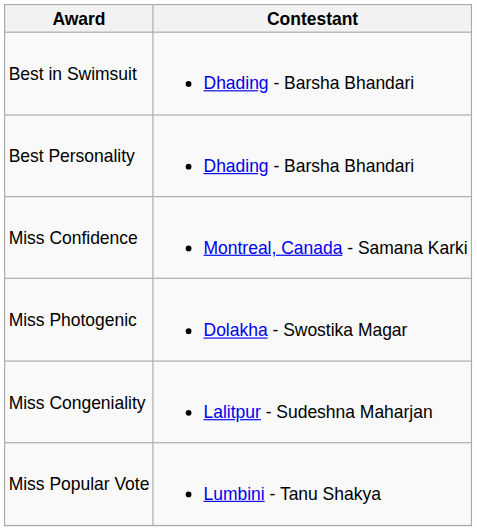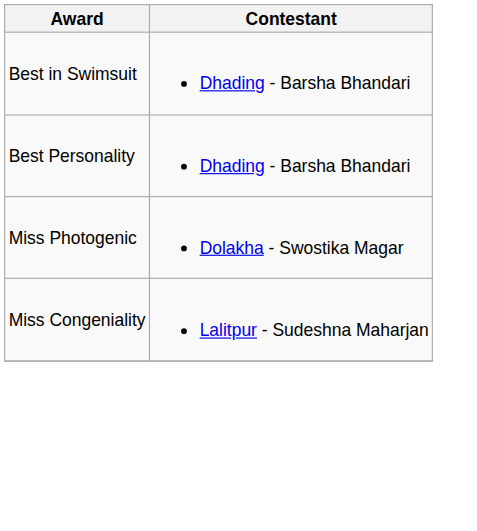 <table class="wikitable sortable unsortable" style="font-size: 95%">
 <tr>
 <th>Award</th>
 <th>Contestant</th>
 </tr>
 <tr>
 <td>Best in Swimsuit</td>
 <td><br><ul><li> <a href='#'>Dhading</a> - Barsha Bhandari</li></ul></td>
 </tr>
 <tr>
 <td>Best Personality</td>
 <td><br><ul><li> <a href='#'>Dhading</a> - Barsha Bhandari</li></ul></td>
 </tr>
 <tr>
-<td>Miss Confidence</td>
-<td><br><ul><li> <a href='#'>Montreal, Canada</a> - Samana Karki</li></ul></td>
-</tr>
-<tr>
 <td>Miss Photogenic</td>
 <td><br><ul><li> <a href='#'>Dolakha</a> - Swostika Magar</li></ul></td>
 </tr>
 <tr>
 <td>Miss Congeniality</td>
 <td><br><ul><li> <a href='#'>Lalitpur</a> - Sudeshna Maharjan</li></ul></td>
 </tr>
 <tr>
-<td>Miss Popular Vote</td>
-<td><br><ul><li> <a href='#'>Lumbini</a> - Tanu Shakya</li></ul></td>
-</tr>
-<tr>
 </tr>
 </table>
